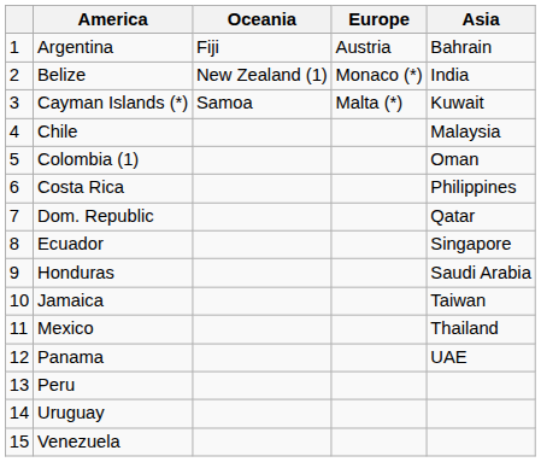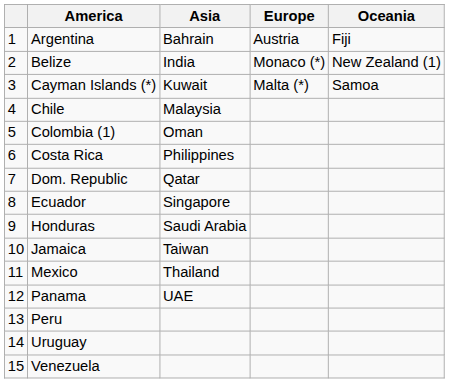 <table class="wikitable">
 <tr>
 <th></th>
 <th>America</th>
+<th>Asia</th>
+<th>Europe</th>
 <th>Oceania</th>
-<th>Europe</th>
-<th>Asia</th>
 </tr>
 <tr>
 <td>1</td>
 <td>Argentina</td>
+<td>Bahrain</td>
+<td>Austria</td>
 <td>Fiji</td>
-<td>Austria</td>
-<td>Bahrain</td>
 </tr>
 <tr>
 <td>2</td>
 <td>Belize</td>
+<td>India</td>
+<td>Monaco (*)</td>
 <td>New Zealand (1)</td>
-<td>Monaco (*)</td>
-<td>India</td>
 </tr>
 <tr>
 <td>3</td>
 <td>Cayman Islands (*)</td>
+<td>Kuwait</td>
+<td>Malta (*)</td>
 <td>Samoa</td>
-<td>Malta (*)</td>
-<td>Kuwait</td>
 </tr>
 <tr>
 <td>4</td>
 <td>Chile</td>
+<td>Malaysia</td>
 <td></td>
 <td></td>
-<td>Malaysia</td>
 </tr>
 <tr>
 <td>5</td>
 <td>Colombia (1)</td>
+<td>Oman</td>
 <td></td>
 <td></td>
-<td>Oman</td>
 </tr>
 <tr>
 <td>6</td>
 <td>Costa Rica</td>
+<td>Philippines</td>
 <td></td>
 <td></td>
-<td>Philippines</td>
 </tr>
 <tr>
 <td>7</td>
 <td>Dom. Republic</td>
+<td>Qatar</td>
 <td></td>
 <td></td>
-<td>Qatar</td>
 </tr>
 <tr>
 <td>8</td>
 <td>Ecuador</td>
+<td>Singapore</td>
 <td></td>
 <td></td>
-<td>Singapore</td>
 </tr>
 <tr>
 <td>9</td>
 <td>Honduras</td>
+<td>Saudi Arabia</td>
 <td></td>
 <td></td>
-<td>Saudi Arabia</td>
 </tr>
 <tr>
 <td>10</td>
 <td>Jamaica</td>
+<td>Taiwan</td>
 <td></td>
 <td></td>
-<td>Taiwan</td>
 </tr>
 <tr>
 <td>11</td>
 <td>Mexico</td>
+<td>Thailand</td>
 <td></td>
 <td></td>
-<td>Thailand</td>
 </tr>
 <tr>
 <td>12</td>
 <td>Panama</td>
+<td>UAE</td>
 <td></td>
 <td></td>
-<td>UAE</td>
 </tr>
 <tr>
 <td>13</td>
 <td>Peru</td>
 <td></td>
 <td></td>
 <td></td>
 </tr>
 <tr>
 <td>14</td>
 <td>Uruguay</td>
 <td></td>
 <td></td>
 <td></td>
 </tr>
 <tr>
 <td>15</td>
 <td>Venezuela</td>
 <td></td>
 <td></td>
 <td></td>
 </tr>
 </table>
